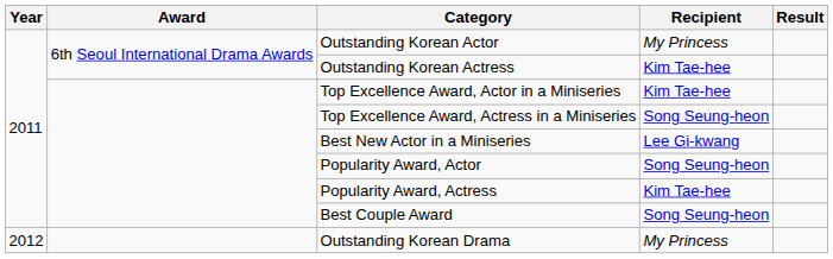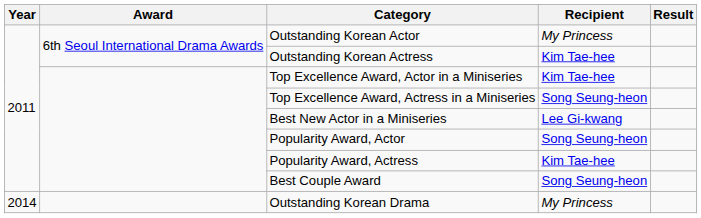 <table class="wikitable">
 <tr>
 <th>Year</th>
 <th>Award</th>
 <th>Category</th>
 <th>Recipient</th>
 <th>Result</th>
 </tr>
 <tr>
 <td rowspan=8>2011</td>
 <td rowspan=2 style="text-align:center;">6th <a href='#'>Seoul International Drama Awards</a></td>
 <td>Outstanding Korean Actor</td>
 <td><em>My Princess</em></td>
 <td></td>
 </tr>
 <tr>
 <td>Outstanding Korean Actress</td>
 <td><a href='#'>Kim Tae-hee</a></td>
 <td></td>
 </tr>
 <tr>
 <td rowspan=6></td>
 <td>Top Excellence Award, Actor in a Miniseries</td>
 <td><a href='#'>Kim Tae-hee</a></td>
 <td></td>
 </tr>
 <tr>
 <td>Top Excellence Award, Actress in a Miniseries</td>
 <td><a href='#'>Song Seung-heon</a></td>
 <td></td>
 </tr>
 <tr>
 <td>Best New Actor in a Miniseries</td>
 <td><a href='#'>Lee Gi-kwang</a></td>
 <td></td>
 </tr>
 <tr>
 <td>Popularity Award, Actor</td>
 <td><a href='#'>Song Seung-heon</a></td>
 <td></td>
 </tr>
 <tr>
 <td>Popularity Award, Actress</td>
 <td><a href='#'>Kim Tae-hee</a></td>
 <td></td>
 </tr>
 <tr>
 <td>Best Couple Award</td>
 <td><a href='#'>Song Seung-heon</a></td>
 <td></td>
 </tr>
 <tr>
-<td>2012</td>
+<td>2014</td>
 <td></td>
 <td>Outstanding Korean Drama</td>
 <td><em>My Princess</em></td>
 <td></td>
 </tr>
 </table>
